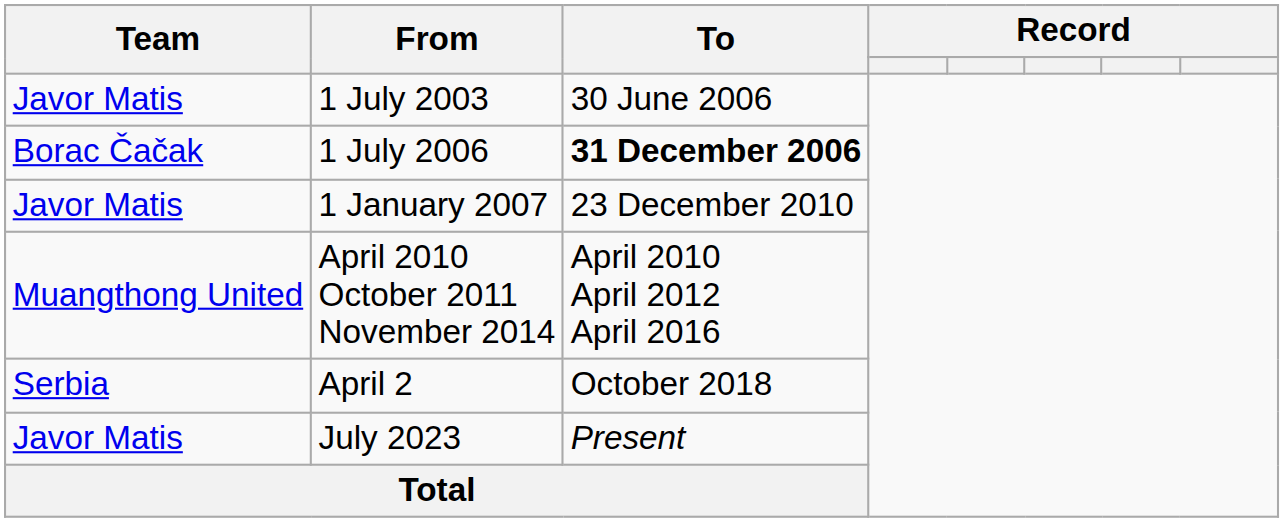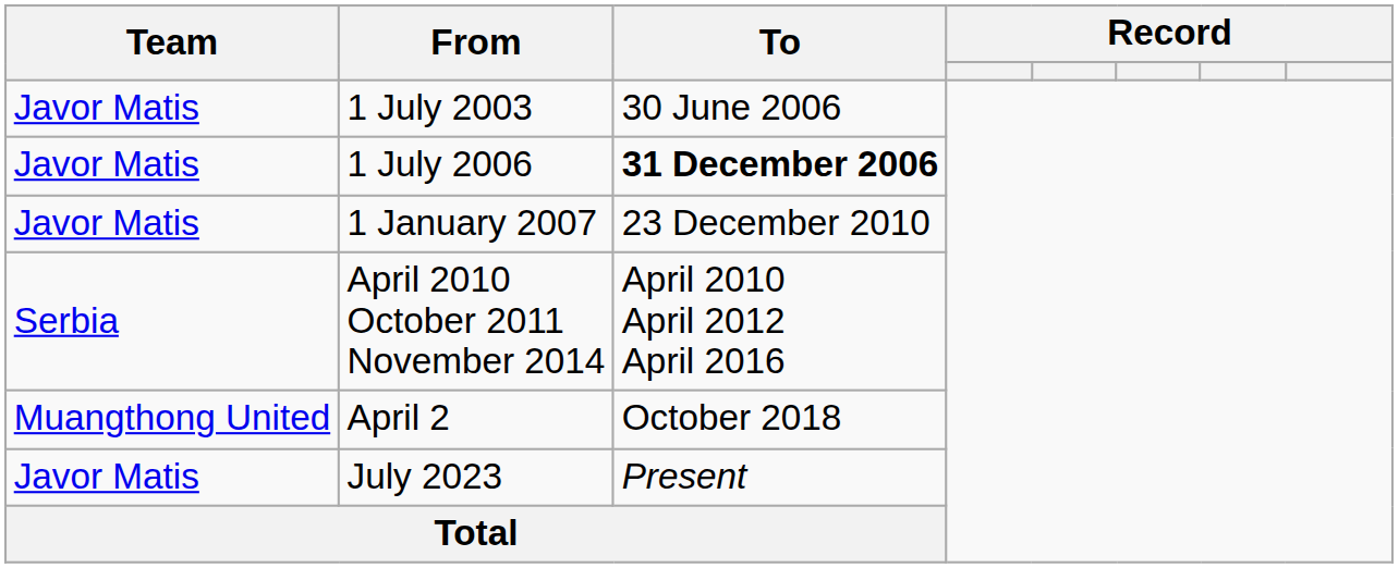 <table class="wikitable" style="text-align:center">
 <tr>
 <th rowspan="2">Team</th>
 <th rowspan="2">From</th>
 <th rowspan="2">To</th>
 <th colspan="5">Record</th>
 </tr>
 <tr>
 <th width="30"></th>
 <th width="30"></th>
 <th width="30"></th>
 <th width="30"></th>
 <th width="40"></th>
 </tr>
 <tr>
 <td align="left"><a href='#'>Javor Matis</a></td>
 <td align="left">1 July 2003</td>
 <td align="left">30 June 2006<br></td>
 </tr>
 <tr>
-<td align="left"><a href='#'>Borac Čačak</a></td>
+<td align="left"><a href='#'>Javor Matis</a></td>
 <td align="left">1 July 2006</td>
 <td align="left"><strong>31 December 2006<br></strong></td>
 </tr>
 <tr>
 <td align="left"><a href='#'>Javor Matis</a></td>
 <td align="left">1 January 2007</td>
 <td align="left">23 December 2010<br></td>
 </tr>
 <tr>
-<td align="left"><a href='#'>Muangthong United</a></td>
+<td align="left"><a href='#'>Serbia</a></td>
 <td align="left">April 2010<br>October 2011<br>November 2014</td>
 <td align="left">April 2010<br>April 2012<br>April 2016<br></td>
 </tr>
 <tr>
-<td align="left"><a href='#'>Serbia</a></td>
+<td align="left"><a href='#'>Muangthong United</a></td>
 <td align="left">April 2</td>
 <td align="left">October 2018<br></td>
 </tr>
 <tr>
 <td align="left"><a href='#'>Javor Matis</a></td>
 <td align="left">July 2023</td>
 <td align="left"><em>Present</em><br></td>
 </tr>
 <tr>
 <th colspan="3">Total<br></th>
 </tr>
 </table>
